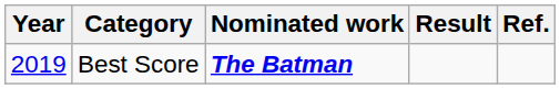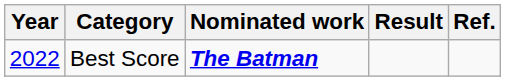 <table class="wikitable">
 <tr>
 <th>Year</th>
 <th>Category</th>
 <th>Nominated work</th>
 <th>Result</th>
 <th>Ref.</th>
 </tr>
 <tr>
-<td><a href='#'>2019</a></td>
+<td><a href='#'>2022</a></td>
 <td>Best Score</td>
 <td><strong><em><a href='#'>The Batman</a></em></strong></td>
 <td></td>
 <td align="center"></td>
 </tr>
 </table>
